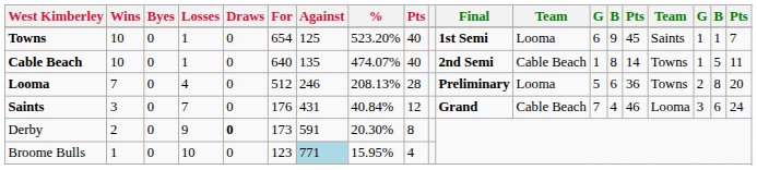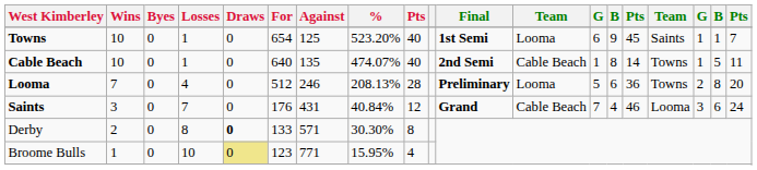 <table style="font-size: 85%; text-align: left;" class="wikitable">
 <tr>
 <th style="color:crimson">West Kimberley</th>
 <th style="color:crimson">Wins</th>
 <th style="color:crimson">Byes</th>
 <th style="color:crimson">Losses</th>
 <th style="color:crimson">Draws</th>
 <th style="color:crimson">For</th>
 <th style="color:crimson">Against</th>
 <th style="color:crimson">%</th>
 <th style="color:crimson">Pts</th>
 <th></th>
 <th style="color:green">Final</th>
 <th style="color:green">Team</th>
 <th style="color:green">G</th>
 <th style="color:green">B</th>
 <th style="color:green">Pts</th>
 <th style="color:green">Team</th>
 <th style="color:green">G</th>
 <th style="color:green">B</th>
 <th style="color:green">Pts</th>
 </tr>
 <tr>
 </tr>
 <tr>
 </tr>
 <tr>
 <td><strong>	Towns	</strong></td>
 <td>10</td>
 <td>0</td>
 <td>1</td>
 <td>0</td>
 <td>654</td>
 <td>125</td>
 <td>523.20%</td>
 <td>40</td>
 <td></td>
 <td><strong>1st Semi</strong></td>
 <td>Looma</td>
 <td>6</td>
 <td>9</td>
 <td>45</td>
 <td>Saints</td>
 <td>1</td>
 <td>1</td>
 <td>7</td>
 </tr>
 <tr>
 <td><strong>	Cable Beach	</strong></td>
 <td>10</td>
 <td>0</td>
 <td>1</td>
 <td>0</td>
 <td>640</td>
 <td>135</td>
 <td>474.07%</td>
 <td>40</td>
 <td></td>
 <td><strong>2nd Semi</strong></td>
 <td>Cable Beach</td>
 <td>1</td>
 <td>8</td>
 <td>14</td>
 <td>Towns</td>
 <td>1</td>
 <td>5</td>
 <td>11</td>
 </tr>
 <tr>
 <td><strong>	Looma	</strong></td>
 <td>7</td>
 <td>0</td>
 <td>4</td>
 <td>0</td>
 <td>512</td>
 <td>246</td>
 <td>208.13%</td>
 <td>28</td>
 <td></td>
 <td><strong>Preliminary</strong></td>
 <td>Looma</td>
 <td>5</td>
 <td>6</td>
 <td>36</td>
 <td>Towns</td>
 <td>2</td>
 <td>8</td>
 <td>20</td>
 </tr>
 <tr>
 <td><strong>	Saints	</strong></td>
 <td>3</td>
 <td>0</td>
 <td>7</td>
 <td>0</td>
 <td>176</td>
 <td>431</td>
 <td>40.84%</td>
 <td>12</td>
 <td></td>
 <td><strong>Grand</strong></td>
 <td>Cable Beach</td>
 <td>7</td>
 <td>4</td>
 <td>46</td>
 <td>Looma</td>
 <td>3</td>
 <td>6</td>
 <td>24</td>
 </tr>
 <tr>
 <td>Derby</td>
 <td>2</td>
 <td>0</td>
-<td>9</td>
+<td>8</td>
 <td><strong>0</strong></td>
-<td>173</td>
-<td>591</td>
-<td>20.30%</td>
+<td>133</td>
+<td>571</td>
+<td>30.30%</td>
 <td>8</td>
 <td></td>
 </tr>
 <tr>
 <td>Broome Bulls</td>
 <td>1</td>
 <td>0</td>
 <td>10</td>
-<td>0</td>
+<td style="background: khaki;">0</td>
 <td>123</td>
-<td style="background: lightblue;">771</td>
+<td>771</td>
 <td>15.95%</td>
 <td>4</td>
 <td></td>
 </tr>
 <tr>
 </tr>
 </table>
